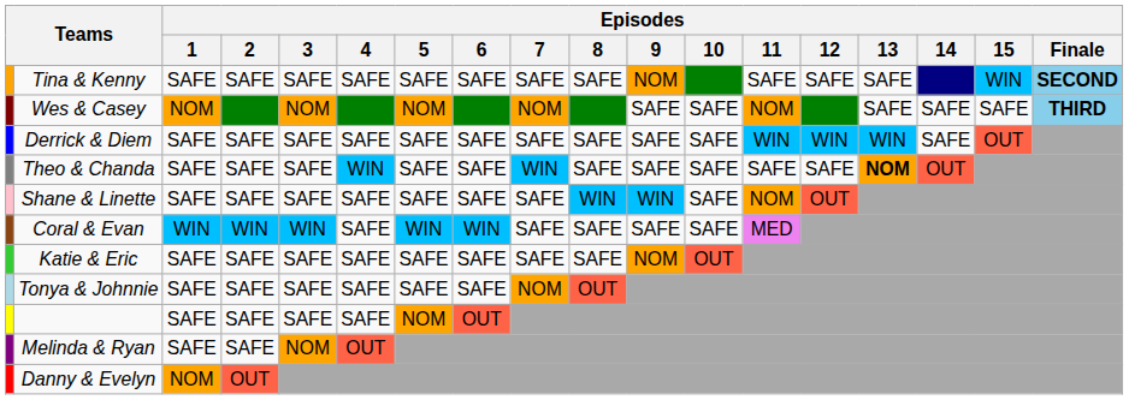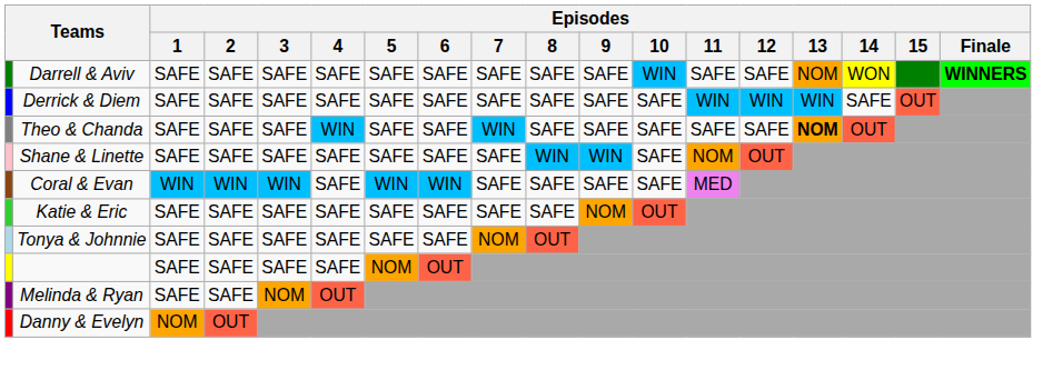 <table class="wikitable" style="text-align:center; white-space:nowrap">
 <tr>
 <th rowspan=2 colspan=2>Teams</th>
 <th colspan=16>Episodes</th>
 </tr>
 <tr>
 <th>1</th>
 <th>2</th>
 <th>3</th>
 <th>4</th>
 <th>5</th>
 <th>6</th>
 <th>7</th>
 <th>8</th>
 <th>9</th>
 <th>10</th>
 <th>11</th>
 <th>12</th>
 <th>13</th>
 <th>14</th>
 <th>15</th>
 <th>Finale</th>
 </tr>
 <tr>
-<td style="background:orange;"></td>
-<td><em>Tina & Kenny</em></td>
+<td style="background:green;"></td>
+<td><em>Darrell & Aviv</em></td>
 <td>SAFE</td>
 <td>SAFE</td>
 <td>SAFE</td>
 <td>SAFE</td>
 <td>SAFE</td>
 <td>SAFE</td>
 <td>SAFE</td>
 <td>SAFE</td>
-<td style="background:orange;">NOM</td>
-<td style="background:green;"></td>
 <td>SAFE</td>
-<td>SAFE</td>
-<td>SAFE</td>
-<td style="background:navy;"></td>
 <td style="background:deepskyblue;">WIN</td>
-<td style="background:skyblue;"><strong>SECOND</strong></td>
-</tr>
-<tr>
-<td style="background:maroon;"></td>
-<td><em>Wes & Casey</em></td>
-<td style="background:orange;">NOM</td>
-<td style="background:green;"></td>
-<td style="background:orange;">NOM</td>
-<td style="background:green;"></td>
-<td style="background:orange;">NOM</td>
-<td style="background:green;"></td>
-<td style="background:orange;">NOM</td>
-<td style="background:green;"></td>
 <td>SAFE</td>
 <td>SAFE</td>
 <td style="background:orange;">NOM</td>
+<td style="background:yellow;">WON</td>
 <td style="background:green;"></td>
-<td>SAFE</td>
-<td>SAFE</td>
-<td>SAFE</td>
-<td style="background:skyblue;"><strong>THIRD</strong></td>
+<td style="background:lime;"><strong>WINNERS</strong></td>
 </tr>
 <tr>
 <td style="background:blue;"></td>
 <td><em>Derrick & Diem</em></td>
 <td>SAFE</td>
 <td>SAFE</td>
 <td>SAFE</td>
 <td>SAFE</td>
 <td>SAFE</td>
 <td>SAFE</td>
 <td>SAFE</td>
 <td>SAFE</td>
 <td>SAFE</td>
 <td>SAFE</td>
 <td style="background:deepskyblue;">WIN</td>
 <td style="background:deepskyblue;">WIN</td>
 <td style="background:deepskyblue;">WIN</td>
 <td>SAFE</td>
 <td style="background:tomato;">OUT</td>
 <td style="background:darkgrey;"></td>
 </tr>
 <tr>
 <td style="background:gray;"></td>
 <td><em>Theo & Chanda</em></td>
 <td>SAFE</td>
 <td>SAFE</td>
 <td>SAFE</td>
 <td style="background:deepskyblue;">WIN</td>
 <td>SAFE</td>
 <td>SAFE</td>
 <td style="background:deepskyblue;">WIN</td>
 <td>SAFE</td>
 <td>SAFE</td>
 <td>SAFE</td>
 <td>SAFE</td>
 <td>SAFE</td>
 <td style="background:orange;"><strong>NOM</strong></td>
 <td style="background:tomato;">OUT</td>
 <td style="background:darkgrey;" colspan="2"></td>
 </tr>
 <tr>
 <td style="background:pink;"></td>
 <td><em>Shane & Linette</em></td>
 <td>SAFE</td>
 <td>SAFE</td>
 <td>SAFE</td>
 <td>SAFE</td>
 <td>SAFE</td>
 <td>SAFE</td>
 <td>SAFE</td>
 <td style="background:deepskyblue;">WIN</td>
 <td style="background:deepskyblue;">WIN</td>
 <td>SAFE</td>
 <td style="background:orange;">NOM</td>
 <td style="background:tomato;">OUT</td>
 <td style="background:darkgrey;" colspan="4"></td>
 </tr>
 <tr>
 <td style="background:saddlebrown;"></td>
 <td><em>Coral & Evan</em></td>
 <td style="background:deepskyblue;">WIN</td>
 <td style="background:deepskyblue;">WIN</td>
 <td style="background:deepskyblue;">WIN</td>
 <td>SAFE</td>
 <td style="background:deepskyblue;">WIN</td>
 <td style="background:deepskyblue;">WIN</td>
 <td>SAFE</td>
 <td>SAFE</td>
 <td>SAFE</td>
 <td>SAFE</td>
 <td style="background:violet;">MED</td>
 <td style="background:darkgrey;" colspan="5"></td>
 </tr>
 <tr>
 <td style="background:limegreen;"></td>
 <td><em>Katie & Eric</em></td>
 <td>SAFE</td>
 <td>SAFE</td>
 <td>SAFE</td>
 <td>SAFE</td>
 <td>SAFE</td>
 <td>SAFE</td>
 <td>SAFE</td>
 <td>SAFE</td>
 <td style="background:orange;">NOM</td>
 <td style="background:tomato;">OUT</td>
 <td style="background:darkgrey;" colspan="6"></td>
 </tr>
 <tr>
 <td style="background:lightblue;"></td>
 <td><em>Tonya & Johnnie</em></td>
 <td>SAFE</td>
 <td>SAFE</td>
 <td>SAFE</td>
 <td>SAFE</td>
 <td>SAFE</td>
 <td>SAFE</td>
 <td style="background:orange;">NOM</td>
 <td style="background:tomato;">OUT</td>
 <td style="background:darkgrey;" colspan="8"></td>
 </tr>
 <tr>
 <td style="background:yellow;"></td>
 <td><em></em></td>
 <td>SAFE</td>
 <td>SAFE</td>
 <td>SAFE</td>
 <td>SAFE</td>
 <td style="background:orange;">NOM</td>
 <td style="background:tomato;">OUT</td>
 <td style="background:darkgrey;" colspan="10"></td>
 </tr>
 <tr>
 <td style="background:purple;"></td>
 <td><em>Melinda & Ryan</em></td>
 <td>SAFE</td>
 <td>SAFE</td>
 <td style="background:orange;">NOM</td>
 <td style="background:tomato;">OUT</td>
 <td style="background:darkgrey;" colspan="12"></td>
 </tr>
 <tr>
 <td style="background:red;"></td>
 <td><em>Danny & Evelyn</em></td>
 <td style="background:orange;">NOM</td>
 <td style="background:tomato;">OUT</td>
 <td style="background:darkgrey;" colspan="14"></td>
 </tr>
 </table>
